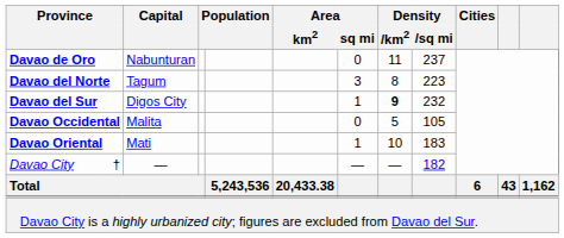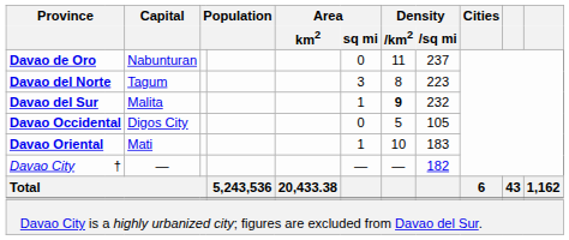 <table class="wikitable sortable" style="margin:auto;background-color:#FDFDFD;text-align:center;font-size:90%;border:1pt solid grey;">
 <tr>
 <th scope="col" style="border-bottom:none;" colspan=2 class="unsortable">Province </th>
 <th scope="col" style="border-bottom:none;" class="unsortable">Capital</th>
 <th scope="col" style="border-bottom:none;white-space:nowrap;" class="unsortable" colspan=2>Population </th>
 <th scope="col" style="border-bottom:none;" colspan=2>Area</th>
 <th scope="col" style="border-bottom:none;" colspan=2>Density</th>
 <th scope="col" style="border-bottom:none;" class="unsortable">Cities</th>
 <th scope="col" style="border-bottom:none;" class="unsortable"></th>
 <th scope="col" style="border-bottom:none;" class="unsortable"></th>
 </tr>
 <tr>
 <th scope="col" style="border-top:none;" colspan=2></th>
 <th scope="col" style="border-top:none;"></th>
 <th scope="col" style="border-top:none;" colspan=2></th>
 <th scope="col" style="border-style:none none solid solid;">km<sup>2</sup></th>
 <th scope="col" style="border-style:none solid solid none;white-space:nowrap;" class="unsortable">sq mi</th>
 <th scope="col" style="border-style:none none solid solid;">/km<sup>2</sup></th>
 <th scope="col" style="border-style:none solid solid none;white-space:nowrap;" class="unsortable">/sq mi</th>
 <th scope="col" style="border-top:none;"></th>
 <th scope="col" style="border-top:none;"></th>
 <th scope="col" style="border-top:none;"></th>
 </tr>
 <tr>
 <th scope="row" style="text-align:left;background-color:initial;" colspan=2><a href='#'>Davao de Oro</a></th>
 <td style="text-align:left;"><a href='#'>Nabunturan</a></td>
 <td></td>
 <td></td>
 <td></td>
 <td>0</td>
 <td>11</td>
 <td>237</td>
 </tr>
 <tr>
 <th scope="row" style="text-align:left;background-color:initial;" colspan=2><a href='#'>Davao del Norte</a></th>
 <td style="text-align:left;"><a href='#'>Tagum</a></td>
 <td></td>
 <td></td>
 <td></td>
 <td>3</td>
 <td>8</td>
 <td>223</td>
 </tr>
 <tr>
 <th scope="row" style="text-align:left;background-color:initial;" colspan=2><a href='#'>Davao del Sur</a></th>
-<td style="text-align:left;"><a href='#'>Digos City</a></td>
+<td style="text-align:left;"><a href='#'>Malita</a></td>
 <td></td>
 <td></td>
 <td></td>
 <td>1 </td>
 <td><strong>9</strong></td>
 <td>232</td>
 </tr>
 <tr>
 <th scope="row" style="text-align:left;background-color:initial;" colspan=2><a href='#'>Davao Occidental</a></th>
-<td style="text-align:left;"><a href='#'>Malita</a></td>
+<td style="text-align:left;"><a href='#'>Digos City</a></td>
 <td></td>
 <td></td>
 <td></td>
 <td>0</td>
 <td>5</td>
 <td>105</td>
 </tr>
 <tr>
 <th scope="row" style="text-align:left;background-color:initial;" colspan=2><a href='#'>Davao Oriental</a></th>
 <td style="text-align:left;"><a href='#'>Mati</a></td>
 <td></td>
 <td></td>
 <td></td>
 <td>1</td>
 <td>10</td>
 <td>183</td>
 </tr>
 <tr>
 <th scope="row" style="text-align:left;background-color:initial;border-right:0;font-weight:normal;font-style:italic;"><a href='#'>Davao City</a></th>
 <td style="text-align:right;border-left:0;">†</td>
 <td>—</td>
 <td></td>
 <td></td>
 <td></td>
 <td>—</td>
 <td>—</td>
 <td><a href='#'>182</a></td>
 </tr>
 <tr class="sortbottom">
 <th scope="row" colspan=4 style="text-align:left;">Total</th>
 <th scope="col" style="text-align:right;">5,243,536</th>
 <th scope="col" style="text-align:right;">20,433.38</th>
 <th scope="col" style="text-align:right;"></th>
 <th scope="col" style="text-align:right;"></th>
 <th scope="col" style="text-align:right;"></th>
 <th scope="col">6</th>
 <th scope="col">43</th>
 <th scope="col">1,162</th>
 </tr>
 <tr class="sortbottom" style="text-align:left;background-color:#F2F2F2;border-top:double grey;">
 <td colspan=13 style="padding-left:1em;"><br> <a href='#'>Davao City</a> is a <em>highly urbanized city</em>; figures are excluded from <a href='#'>Davao del Sur</a>.</td>
 </tr>
 </table>
